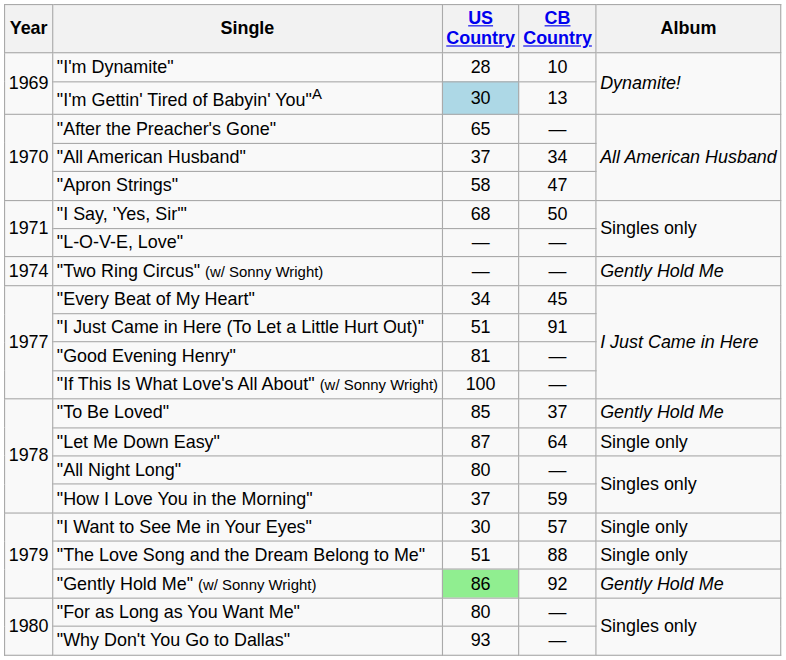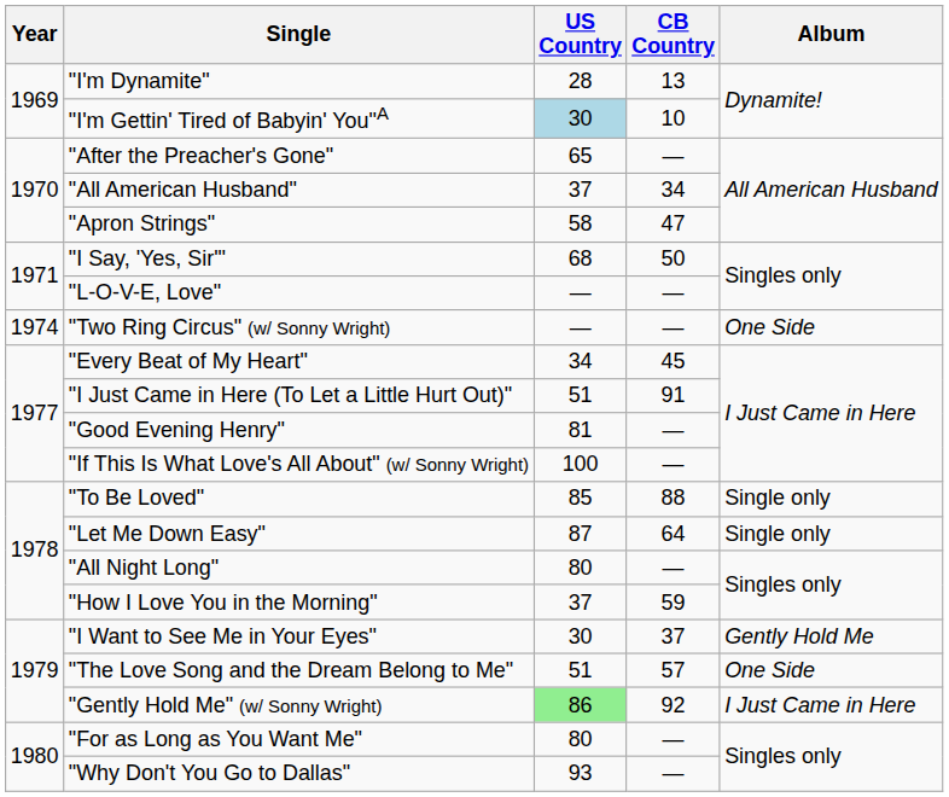 <table class="wikitable" border="1">
 <tr>
 <th>Year</th>
 <th>Single</th>
 <th width="45"><a href='#'>US Country</a></th>
 <th width="45"><a href='#'>CB Country</a></th>
 <th>Album</th>
 </tr>
 <tr>
 <td rowspan="2">1969</td>
 <td>"I'm Dynamite"</td>
 <td align="center">28</td>
-<td align="center">10</td>
+<td align="center">13</td>
 <td rowspan="2"><em>Dynamite!</em></td>
 </tr>
 <tr>
 <td>"I'm Gettin' Tired of Babyin' You"<sup>A</sup></td>
 <td align="center" style="background: lightblue;">30</td>
-<td align="center">13</td>
+<td align="center">10</td>
 </tr>
 <tr>
 <td rowspan="3">1970</td>
 <td>"After the Preacher's Gone"</td>
 <td align="center">65</td>
 <td align="center">—</td>
 <td rowspan="3"><em>All American Husband</em></td>
 </tr>
 <tr>
 <td>"All American Husband"</td>
 <td align="center">37</td>
 <td align="center">34</td>
 </tr>
 <tr>
 <td>"Apron Strings"</td>
 <td align="center">58</td>
 <td align="center">47</td>
 </tr>
 <tr>
 <td rowspan="2">1971</td>
 <td>"I Say, 'Yes, Sir'"</td>
 <td align="center">68</td>
 <td align="center">50</td>
 <td rowspan="2">Singles only</td>
 </tr>
 <tr>
 <td>"L-O-V-E, Love"</td>
 <td align="center">—</td>
 <td align="center">—</td>
 </tr>
 <tr>
 <td>1974</td>
 <td>"Two Ring Circus" <small>(w/ Sonny Wright)</small></td>
 <td align="center">—</td>
 <td align="center">—</td>
-<td><em>Gently Hold Me</em></td>
+<td><em>One Side</em></td>
 </tr>
 <tr>
 <td rowspan="4">1977</td>
 <td>"Every Beat of My Heart"</td>
 <td align="center">34</td>
 <td align="center">45</td>
 <td rowspan="4"><em>I Just Came in Here</em></td>
 </tr>
 <tr>
 <td>"I Just Came in Here (To Let a Little Hurt Out)"</td>
 <td align="center">51</td>
 <td align="center">91</td>
 </tr>
 <tr>
 <td>"Good Evening Henry"</td>
 <td align="center">81</td>
 <td align="center">—</td>
 </tr>
 <tr>
 <td>"If This Is What Love's All About" <small>(w/ Sonny Wright)</small></td>
 <td align="center">100</td>
 <td align="center">—</td>
 </tr>
 <tr>
 <td rowspan="4">1978</td>
 <td>"To Be Loved"</td>
 <td align="center">85</td>
-<td align="center">37</td>
-<td><em>Gently Hold Me</em></td>
+<td align="center">88</td>
+<td>Single only</td>
 </tr>
 <tr>
 <td>"Let Me Down Easy"</td>
 <td align="center">87</td>
 <td align="center">64</td>
 <td>Single only</td>
 </tr>
 <tr>
 <td>"All Night Long"</td>
 <td align="center">80</td>
 <td align="center">—</td>
 <td rowspan="2">Singles only</td>
 </tr>
 <tr>
 <td>"How I Love You in the Morning"</td>
 <td align="center">37</td>
 <td align="center">59</td>
 </tr>
 <tr>
 <td rowspan="3">1979</td>
 <td>"I Want to See Me in Your Eyes"</td>
 <td align="center">30</td>
-<td align="center">57</td>
-<td>Single only</td>
+<td align="center">37</td>
+<td><em>Gently Hold Me</em></td>
 </tr>
 <tr>
 <td>"The Love Song and the Dream Belong to Me"</td>
 <td align="center">51</td>
-<td align="center">88</td>
-<td>Single only</td>
+<td align="center">57</td>
+<td><em>One Side</em></td>
 </tr>
 <tr>
 <td>"Gently Hold Me" <small>(w/ Sonny Wright)</small></td>
 <td align="center" style="background: lightgreen;">86</td>
 <td align="center">92</td>
-<td><em>Gently Hold Me</em></td>
+<td><em>I Just Came in Here</em></td>
 </tr>
 <tr>
 <td rowspan="2">1980</td>
 <td>"For as Long as You Want Me"</td>
 <td align="center">80</td>
 <td align="center">—</td>
 <td rowspan="2">Singles only</td>
 </tr>
 <tr>
 <td>"Why Don't You Go to Dallas"</td>
 <td align="center">93</td>
 <td align="center">—</td>
 </tr>
 </table>
